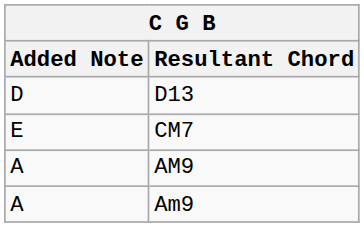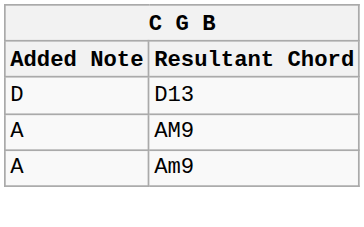 <table class="wikitable">
 <tr>
 <th colspan="2">C G B</th>
 </tr>
 <tr>
 <th>Added Note</th>
 <th>Resultant Chord</th>
 </tr>
 <tr>
 <td>D</td>
 <td>D13</td>
 </tr>
 <tr>
-<td>E</td>
-<td>CM7</td>
-</tr>
-<tr>
 <td>A</td>
 <td>AM9</td>
 </tr>
 <tr>
 <td>A</td>
 <td>Am9</td>
 </tr>
 </table>
